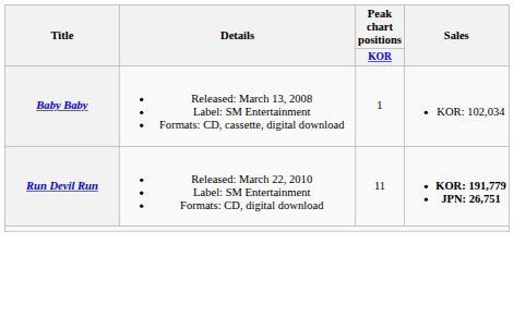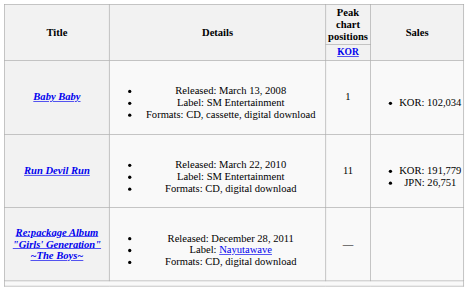 <table class="wikitable plainrowheaders" style="text-align:center;">
 <tr>
 <th scope="col" rowspan="2" style="width:9.5em;">Title</th>
 <th scope="col" rowspan="2" style="width:20em;">Details</th>
 <th scope="col">Peak chart positions</th>
 <th scope="col" rowspan="2">Sales</th>
 </tr>
 <tr>
 <th scope="col" style="width:2.7em;font-size:90%;"><a href='#'>KOR</a><br></th>
 </tr>
 <tr>
 <th scope="row"><em><a href='#'>Baby Baby</a></em></th>
 <td><br><ul><li>Released: March 13, 2008 </li><li>Label: SM Entertainment</li><li>Formats: CD, cassette, digital download</li></ul></td>
 <td>1</td>
 <td><br><ul><li>KOR: 102,034</li></ul></td>
 </tr>
 <tr>
 <th scope="row"><em><a href='#'>Run Devil Run</a></em></th>
 <td><br><ul><li>Released: March 22, 2010 </li><li>Label: SM Entertainment</li><li>Formats: CD, digital download</li></ul></td>
 <td>11</td>
-<td><strong><br><ul><li>KOR: 191,779</li><li>JPN: 26,751</li></ul></strong></td>
+<td><br><ul><li>KOR: 191,779</li><li>JPN: 26,751</li></ul></td>
+</tr>
+<tr>
+<th scope="row"><em><a href='#'>Re:package Album "Girls' Generation" ~The Boys~</a></em></th>
+<td><br><ul><li>Released: December 28, 2011 </li><li>Label: <a href='#'>Nayutawave</a></li><li>Formats: CD, digital download</li></ul></td>
+<td>—</td>
+<td></td>
 </tr>
 <tr>
 <td colspan="4"></td>
 </tr>
 </table>
